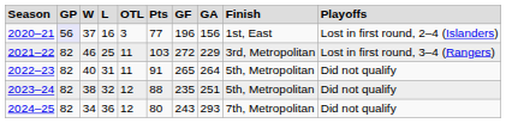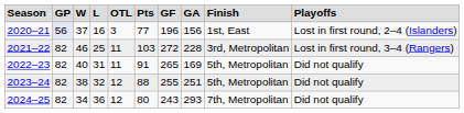 <table class="wikitable">
 <tr style="font-weight:bold; background:#ddd;">
 <td>Season</td>
 <td>GP</td>
 <td>W</td>
 <td>L</td>
 <td>OTL</td>
 <td>Pts</td>
 <td>GF</td>
 <td>GA</td>
 <td>Finish</td>
 <td>Playoffs</td>
 </tr>
 <tr>
 <td><a href='#'>2020–21</a></td>
 <td style="background: lavender;">56</td>
 <td>37</td>
 <td>16</td>
 <td>3</td>
 <td>77</td>
 <td>196</td>
 <td>156</td>
 <td>1st, East</td>
 <td>Lost in first round, 2–4 (<a href='#'>Islanders</a>)</td>
 </tr>
 <tr style="background:#eee;">
 <td><a href='#'>2021–22</a></td>
 <td>82</td>
 <td>46</td>
 <td>25</td>
 <td>11</td>
 <td>103</td>
 <td>272</td>
-<td>229</td>
+<td>228</td>
 <td>3rd, Metropolitan</td>
 <td>Lost in first round, 3–4 (<a href='#'>Rangers</a>)</td>
 </tr>
 <tr>
 <td><a href='#'>2022–23</a></td>
 <td>82</td>
 <td>40</td>
 <td>31</td>
 <td>11</td>
 <td>91</td>
 <td>265</td>
-<td>264</td>
+<td>169</td>
 <td>5th, Metropolitan</td>
 <td>Did not qualify</td>
 </tr>
 <tr style="background:#eee;">
 <td><a href='#'>2023–24</a></td>
 <td>82</td>
 <td>38</td>
 <td>32</td>
 <td>12</td>
 <td>88</td>
-<td>235</td>
+<td>255</td>
 <td>251</td>
 <td>5th, Metropolitan</td>
 <td>Did not qualify</td>
 </tr>
 <tr>
 <td><a href='#'>2024–25</a></td>
 <td>82</td>
 <td>34</td>
 <td>36</td>
 <td>12</td>
 <td>80</td>
 <td>243</td>
 <td>293</td>
 <td>7th, Metropolitan</td>
 <td>Did not qualify</td>
 </tr>
 </table>
